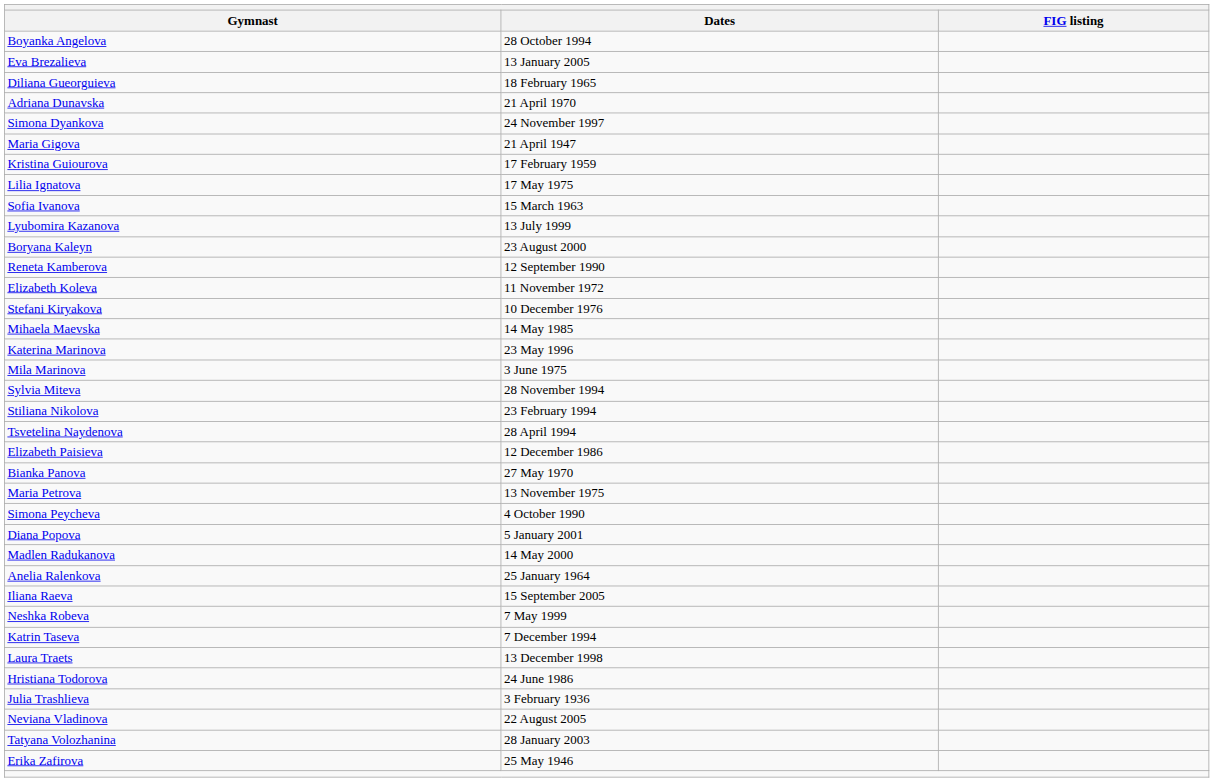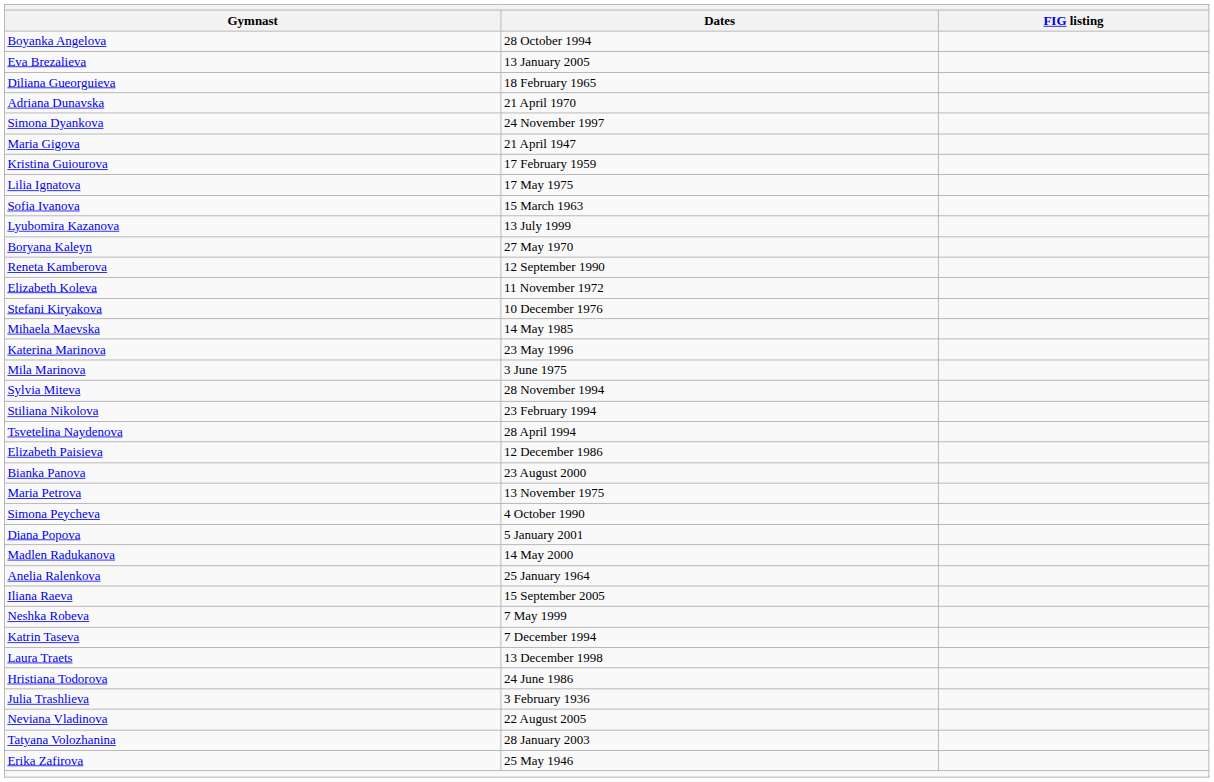 <table class="wikitable mw-collapsible mw-collapsed" width="75%">
 <tr>
 <th colspan="3"></th>
 </tr>
 <tr>
 <th>Gymnast</th>
 <th>Dates</th>
 <th><a href='#'>FIG</a> listing</th>
 </tr>
 <tr>
 <td><a href='#'>Boyanka Angelova</a></td>
 <td>28 October 1994</td>
 <td></td>
 </tr>
 <tr>
 <td><a href='#'>Eva Brezalieva</a></td>
 <td>13 January 2005</td>
 <td></td>
 </tr>
 <tr>
 <td><a href='#'>Diliana Gueorguieva</a></td>
 <td>18 February 1965</td>
 <td></td>
 </tr>
 <tr>
 <td><a href='#'>Adriana Dunavska</a></td>
 <td>21 April 1970</td>
 <td></td>
 </tr>
 <tr>
 <td><a href='#'>Simona Dyankova</a></td>
 <td>24 November 1997</td>
 <td></td>
 </tr>
 <tr>
 <td><a href='#'>Maria Gigova</a></td>
 <td>21 April 1947</td>
 <td></td>
 </tr>
 <tr>
 <td><a href='#'>Kristina Guiourova</a></td>
 <td>17 February 1959</td>
 <td></td>
 </tr>
 <tr>
 <td><a href='#'>Lilia Ignatova</a></td>
 <td>17 May 1975</td>
 <td></td>
 </tr>
 <tr>
 <td><a href='#'>Sofia Ivanova</a></td>
 <td>15 March 1963</td>
 <td></td>
 </tr>
 <tr>
 <td><a href='#'>Lyubomira Kazanova</a></td>
 <td>13 July 1999</td>
 <td></td>
 </tr>
 <tr>
 <td><a href='#'>Boryana Kaleyn</a></td>
-<td>23 August 2000</td>
+<td>27 May 1970</td>
 <td></td>
 </tr>
 <tr>
 <td><a href='#'>Reneta Kamberova</a></td>
 <td>12 September 1990</td>
 <td></td>
 </tr>
 <tr>
 <td><a href='#'>Elizabeth Koleva</a></td>
 <td>11 November 1972</td>
 <td></td>
 </tr>
 <tr>
 <td><a href='#'>Stefani Kiryakova</a></td>
 <td>10 December 1976</td>
 <td></td>
 </tr>
 <tr>
 <td><a href='#'>Mihaela Maevska</a></td>
 <td>14 May 1985</td>
 <td></td>
 </tr>
 <tr>
 <td><a href='#'>Katerina Marinova</a></td>
 <td>23 May 1996</td>
 <td></td>
 </tr>
 <tr>
 <td><a href='#'>Mila Marinova</a></td>
 <td>3 June 1975</td>
 <td></td>
 </tr>
 <tr>
 <td><a href='#'>Sylvia Miteva</a></td>
 <td>28 November 1994</td>
 <td></td>
 </tr>
 <tr>
 <td><a href='#'>Stiliana Nikolova</a></td>
 <td>23 February 1994</td>
 <td></td>
 </tr>
 <tr>
 <td><a href='#'>Tsvetelina Naydenova</a></td>
 <td>28 April 1994</td>
 <td></td>
 </tr>
 <tr>
 <td><a href='#'>Elizabeth Paisieva</a></td>
 <td>12 December 1986</td>
 <td></td>
 </tr>
 <tr>
 <td><a href='#'>Bianka Panova</a></td>
-<td>27 May 1970</td>
+<td>23 August 2000</td>
 <td></td>
 </tr>
 <tr>
 <td><a href='#'>Maria Petrova</a></td>
 <td>13 November 1975</td>
 <td></td>
 </tr>
 <tr>
 <td><a href='#'>Simona Peycheva</a></td>
 <td>4 October 1990</td>
 <td></td>
 </tr>
 <tr>
 <td><a href='#'>Diana Popova</a></td>
 <td>5 January 2001</td>
 <td></td>
 </tr>
 <tr>
 <td><a href='#'>Madlen Radukanova</a></td>
 <td>14 May 2000</td>
 <td></td>
 </tr>
 <tr>
 <td><a href='#'>Anelia Ralenkova</a></td>
 <td>25 January 1964</td>
 <td></td>
 </tr>
 <tr>
 <td><a href='#'>Iliana Raeva</a></td>
 <td>15 September 2005</td>
 <td></td>
 </tr>
 <tr>
 <td><a href='#'>Neshka Robeva</a></td>
 <td>7 May 1999</td>
 <td></td>
 </tr>
 <tr>
 <td><a href='#'>Katrin Taseva</a></td>
 <td>7 December 1994</td>
 <td></td>
 </tr>
 <tr>
 <td><a href='#'>Laura Traets</a></td>
 <td>13 December 1998</td>
 <td></td>
 </tr>
 <tr>
 <td><a href='#'>Hristiana Todorova</a></td>
 <td>24 June 1986</td>
 <td></td>
 </tr>
 <tr>
 <td><a href='#'>Julia Trashlieva</a></td>
 <td>3 February 1936</td>
 <td></td>
 </tr>
 <tr>
 <td><a href='#'>Neviana Vladinova</a></td>
 <td>22 August 2005</td>
 <td></td>
 </tr>
 <tr>
 <td><a href='#'>Tatyana Volozhanina</a></td>
 <td>28 January 2003</td>
 <td></td>
 </tr>
 <tr>
 <td><a href='#'>Erika Zafirova</a></td>
 <td>25 May 1946</td>
 <td></td>
 </tr>
 <tr>
 <td colspan="3"></td>
 </tr>
 </table>
